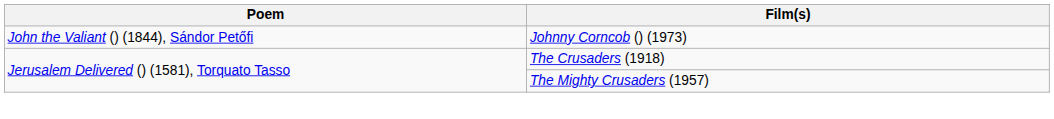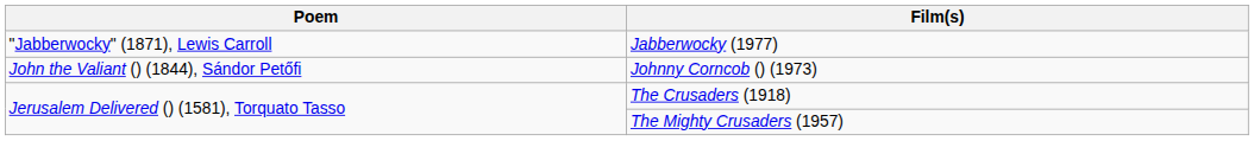 <table class="wikitable">
 <tr>
 <th width="600">Poem</th>
 <th width="600">Film(s)</th>
+</tr>
+<tr>
+<td>"<a href='#'>Jabberwocky</a>" (1871), <a href='#'>Lewis Carroll</a></td>
+<td><em><a href='#'>Jabberwocky</a></em> (1977)</td>
 </tr>
 <tr>
 <td><em><a href='#'>John the Valiant</a></em> () (1844), <a href='#'>Sándor Petőfi</a></td>
 <td><em><a href='#'>Johnny Corncob</a></em> () (1973)</td>
 </tr>
 <tr>
 <td rowspan="2"><em><a href='#'>Jerusalem Delivered</a></em> () (1581), <a href='#'>Torquato Tasso</a></td>
 <td><em><a href='#'>The Crusaders</a></em> (1918)</td>
 </tr>
 <tr>
 <td><em><a href='#'>The Mighty Crusaders</a></em> (1957)</td>
 </tr>
 </table>
